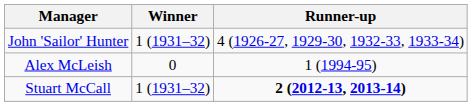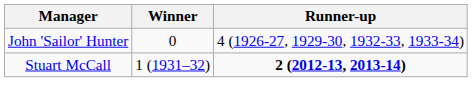 <table class="wikitable"  style="text-align: center;">
 <tr>
 <th>Manager</th>
 <th>Winner</th>
 <th>Runner-up</th>
 </tr>
 <tr>
 <td><a href='#'>John 'Sailor' Hunter</a></td>
-<td>1 (<a href='#'>1931–32</a>)</td>
+<td>0</td>
 <td>4 (<a href='#'>1926-27</a>, <a href='#'>1929-30</a>, <a href='#'>1932-33</a>, <a href='#'>1933-34</a>)</td>
-</tr>
-<tr>
-<td><a href='#'>Alex McLeish</a></td>
-<td>0</td>
-<td>1 (<a href='#'>1994-95</a>)</td>
 </tr>
 <tr>
 <td><a href='#'>Stuart McCall</a></td>
 <td>1 (<a href='#'>1931–32</a>)</td>
 <td><strong>2 (<a href='#'>2012-13</a>, <a href='#'>2013-14</a>)</strong></td>
 </tr>
 </table>
